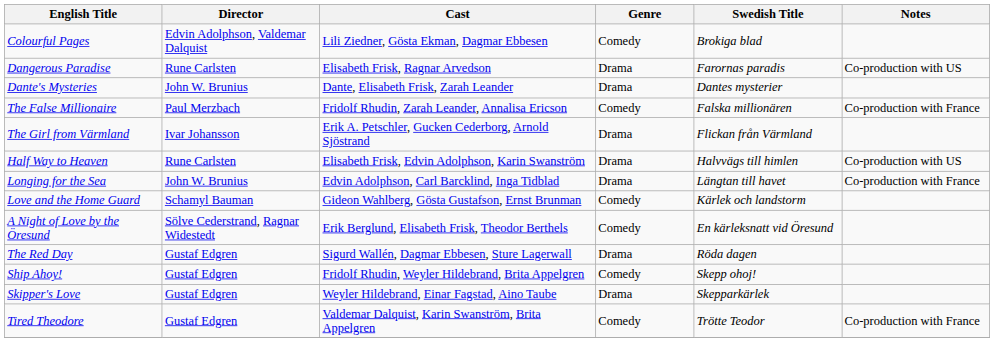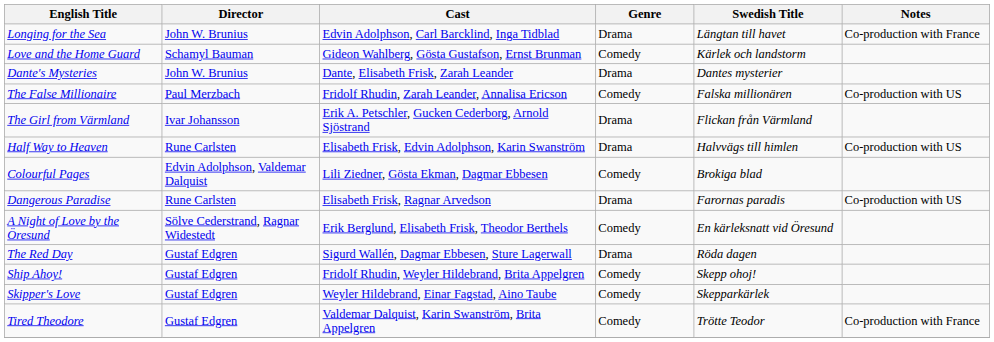 <table class="wikitable" style="width:100%;">
 <tr>
 <th style="width:16%;">English Title</th>
 <th style="width:16%;">Director</th>
 <th style="width:28%;">Cast</th>
 <th style="width:10%;">Genre</th>
 <th style="width:15%;">Swedish Title</th>
 <th style="width:15%;">Notes</th>
 </tr>
 <tr>
-<td><em><a href='#'>Colourful Pages</a></em></td>
-<td><a href='#'>Edvin Adolphson</a>, <a href='#'>Valdemar Dalquist</a></td>
-<td><a href='#'>Lili Ziedner</a>, <a href='#'>Gösta Ekman</a>, <a href='#'>Dagmar Ebbesen</a></td>
-<td>Comedy</td>
-<td><em>Brokiga blad</em></td>
-<td></td>
+<td><em><a href='#'>Longing for the Sea</a></em></td>
+<td><a href='#'>John W. Brunius</a></td>
+<td><a href='#'>Edvin Adolphson</a>, <a href='#'>Carl Barcklind</a>, <a href='#'>Inga Tidblad</a></td>
+<td>Drama</td>
+<td><em>Längtan till havet</em></td>
+<td>Co-production with France</td>
 </tr>
 <tr>
-<td><em><a href='#'>Dangerous Paradise</a></em></td>
-<td><a href='#'>Rune Carlsten</a></td>
-<td><a href='#'>Elisabeth Frisk</a>, <a href='#'>Ragnar Arvedson</a></td>
-<td>Drama</td>
-<td><em>Farornas paradis</em></td>
-<td>Co-production with US</td>
+<td><em><a href='#'>Love and the Home Guard</a></em></td>
+<td><a href='#'>Schamyl Bauman</a></td>
+<td><a href='#'>Gideon Wahlberg</a>, <a href='#'>Gösta Gustafson</a>, <a href='#'>Ernst Brunman</a></td>
+<td>Comedy</td>
+<td><em>Kärlek och landstorm</em></td>
+<td></td>
 </tr>
 <tr>
 <td><em><a href='#'>Dante's Mysteries</a></em></td>
 <td><a href='#'>John W. Brunius</a></td>
 <td><a href='#'>Dante</a>, <a href='#'>Elisabeth Frisk</a>, <a href='#'>Zarah Leander</a></td>
 <td>Drama</td>
 <td><em>Dantes mysterier</em></td>
 <td></td>
 </tr>
 <tr>
 <td><em><a href='#'>The False Millionaire</a></em></td>
 <td><a href='#'>Paul Merzbach</a></td>
 <td><a href='#'>Fridolf Rhudin</a>, <a href='#'>Zarah Leander</a>, <a href='#'>Annalisa Ericson</a></td>
 <td>Comedy</td>
 <td><em>Falska millionären</em></td>
-<td>Co-production with France</td>
+<td>Co-production with US</td>
 </tr>
 <tr>
 <td><em><a href='#'>The Girl from Värmland</a></em></td>
 <td><a href='#'>Ivar Johansson</a></td>
 <td><a href='#'>Erik A. Petschler</a>, <a href='#'>Gucken Cederborg</a>, <a href='#'>Arnold Sjöstrand</a></td>
 <td>Drama</td>
 <td><em>Flickan från Värmland</em></td>
 <td></td>
 </tr>
 <tr>
 <td><em><a href='#'>Half Way to Heaven</a></em></td>
 <td><a href='#'>Rune Carlsten</a></td>
 <td><a href='#'>Elisabeth Frisk</a>, <a href='#'>Edvin Adolphson</a>, <a href='#'>Karin Swanström</a></td>
 <td>Drama</td>
 <td><em>Halvvägs till himlen</em></td>
 <td>Co-production with US</td>
 </tr>
 <tr>
-<td><em><a href='#'>Longing for the Sea</a></em></td>
-<td><a href='#'>John W. Brunius</a></td>
-<td><a href='#'>Edvin Adolphson</a>, <a href='#'>Carl Barcklind</a>, <a href='#'>Inga Tidblad</a></td>
-<td>Drama</td>
-<td><em>Längtan till havet</em></td>
-<td>Co-production with France</td>
+<td><em><a href='#'>Colourful Pages</a></em></td>
+<td><a href='#'>Edvin Adolphson</a>, <a href='#'>Valdemar Dalquist</a></td>
+<td><a href='#'>Lili Ziedner</a>, <a href='#'>Gösta Ekman</a>, <a href='#'>Dagmar Ebbesen</a></td>
+<td>Comedy</td>
+<td><em>Brokiga blad</em></td>
+<td></td>
 </tr>
 <tr>
-<td><em><a href='#'>Love and the Home Guard</a></em></td>
-<td><a href='#'>Schamyl Bauman</a></td>
-<td><a href='#'>Gideon Wahlberg</a>, <a href='#'>Gösta Gustafson</a>, <a href='#'>Ernst Brunman</a></td>
-<td>Comedy</td>
-<td><em>Kärlek och landstorm</em></td>
-<td></td>
+<td><em><a href='#'>Dangerous Paradise</a></em></td>
+<td><a href='#'>Rune Carlsten</a></td>
+<td><a href='#'>Elisabeth Frisk</a>, <a href='#'>Ragnar Arvedson</a></td>
+<td>Drama</td>
+<td><em>Farornas paradis</em></td>
+<td>Co-production with US</td>
 </tr>
 <tr>
 <td><em><a href='#'>A Night of Love by the Öresund</a></em></td>
 <td><a href='#'>Sölve Cederstrand</a>, <a href='#'>Ragnar Widestedt</a></td>
 <td><a href='#'>Erik Berglund</a>, <a href='#'>Elisabeth Frisk</a>, <a href='#'>Theodor Berthels</a></td>
 <td>Comedy</td>
 <td><em>En kärleksnatt vid Öresund</em></td>
 </tr>
 <tr>
 <td><em><a href='#'>The Red Day</a></em></td>
 <td><a href='#'>Gustaf Edgren</a></td>
 <td><a href='#'>Sigurd Wallén</a>, <a href='#'>Dagmar Ebbesen</a>, <a href='#'>Sture Lagerwall</a></td>
 <td>Drama</td>
 <td><em>Röda dagen</em></td>
 <td></td>
 </tr>
 <tr>
 <td><em><a href='#'>Ship Ahoy!</a></em></td>
 <td><a href='#'>Gustaf Edgren</a></td>
 <td><a href='#'>Fridolf Rhudin</a>, <a href='#'>Weyler Hildebrand</a>, <a href='#'>Brita Appelgren</a></td>
 <td>Comedy</td>
 <td><em>Skepp ohoj!</em></td>
 <td></td>
 </tr>
 <tr>
 <td><em><a href='#'>Skipper's Love</a></em></td>
 <td><a href='#'>Gustaf Edgren</a></td>
 <td><a href='#'>Weyler Hildebrand</a>, <a href='#'>Einar Fagstad</a>, <a href='#'>Aino Taube</a></td>
-<td>Drama</td>
+<td>Comedy</td>
 <td><em>Skepparkärlek</em></td>
 <td></td>
 </tr>
 <tr>
 <td><em><a href='#'>Tired Theodore</a></em></td>
 <td><a href='#'>Gustaf Edgren</a></td>
 <td><a href='#'>Valdemar Dalquist</a>, <a href='#'>Karin Swanström</a>, <a href='#'>Brita Appelgren</a></td>
 <td>Comedy</td>
 <td><em>Trötte Teodor</em></td>
 <td>Co-production with France</td>
 </tr>
 <tr>
 </tr>
 </table>
